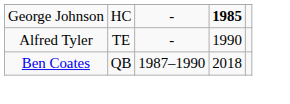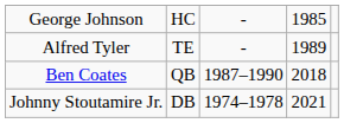 <table class="wikitable" style="text-align: center">
 <tr>
 </tr>
 <tr>
 <td>George Johnson</td>
 <td>HC</td>
 <td>-</td>
-<td><strong>1985</strong></td>
+<td>1985</td>
 <td></td>
 </tr>
 <tr>
 <td>Alfred Tyler</td>
 <td>TE</td>
 <td>-</td>
-<td>1990</td>
+<td>1989</td>
 <td></td>
 </tr>
 <tr>
 <td><a href='#'>Ben Coates</a></td>
 <td>QB</td>
 <td>1987–1990</td>
 <td>2018</td>
 <td></td>
 </tr>
+<tr>
+<td>Johnny Stoutamire Jr.</td>
+<td>DB</td>
+<td>1974–1978</td>
+<td>2021</td>
+<td></td>
+</tr>
 </table>
